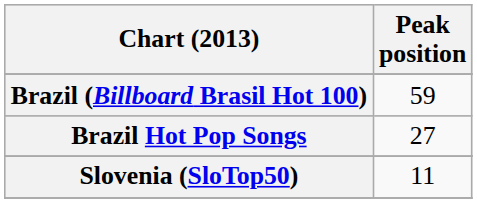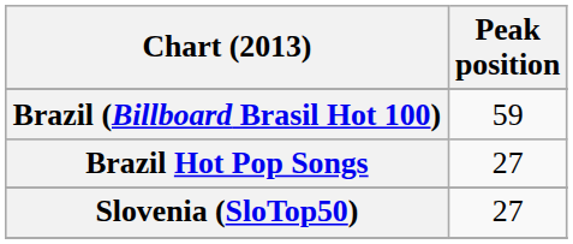 <table class="wikitable sortable plainrowheaders" style="text-align:center">
 <tr>
 <th scope="col">Chart (2013)</th>
 <th scope="col">Peak<br>position</th>
 </tr>
 <tr>
 </tr>
 <tr>
 </tr>
 <tr>
 </tr>
 <tr>
 </tr>
 <tr>
 <th scope="row">Brazil (<a href='#'><em>Billboard</em> Brasil Hot 100</a>)</th>
 <td>59</td>
 </tr>
 <tr>
 <th scope="row">Brazil <a href='#'>Hot Pop Songs</a></th>
 <td>27</td>
 </tr>
 <tr>
 </tr>
 <tr>
 </tr>
 <tr>
 </tr>
 <tr>
 </tr>
 <tr>
 </tr>
 <tr>
 </tr>
 <tr>
 </tr>
 <tr>
 </tr>
 <tr>
 </tr>
 <tr>
 </tr>
 <tr>
 </tr>
 <tr>
 </tr>
 <tr>
 <th scope="row">Slovenia (<a href='#'>SloTop50</a>)</th>
-<td>11</td>
+<td>27</td>
 </tr>
 <tr>
 </tr>
 <tr>
 </tr>
 </table>
